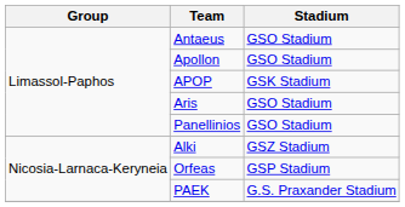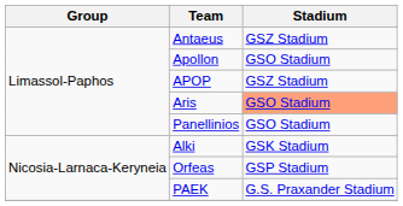 <table class="wikitable" style="font-size:90%">
 <tr>
 <th>Group</th>
 <th>Team</th>
 <th>Stadium</th>
 </tr>
 <tr>
 <td rowspan=5>Limassol-Paphos</td>
 <td><a href='#'>Antaeus</a></td>
-<td><a href='#'>GSO Stadium</a></td>
+<td><a href='#'>GSZ Stadium</a></td>
 </tr>
 <tr>
 <td><a href='#'>Apollon</a></td>
 <td><a href='#'>GSO Stadium</a></td>
 </tr>
 <tr>
 <td><a href='#'>APOP</a></td>
-<td><a href='#'>GSK Stadium</a></td>
+<td><a href='#'>GSZ Stadium</a></td>
 </tr>
 <tr>
 <td><a href='#'>Aris</a></td>
-<td><a href='#'>GSO Stadium</a></td>
+<td style="background: lightsalmon;"><a href='#'>GSO Stadium</a></td>
 </tr>
 <tr>
 <td><a href='#'>Panellinios</a></td>
 <td><a href='#'>GSO Stadium</a></td>
 </tr>
 <tr>
 <td rowspan=3>Nicosia-Larnaca-Keryneia</td>
 <td><a href='#'>Alki</a></td>
-<td><a href='#'>GSZ Stadium</a></td>
+<td><a href='#'>GSK Stadium</a></td>
 </tr>
 <tr>
 <td><a href='#'>Orfeas</a></td>
 <td><a href='#'>GSP Stadium</a></td>
 </tr>
 <tr>
 <td><a href='#'>PAEK</a></td>
 <td><a href='#'>G.S. Praxander Stadium</a></td>
 </tr>
 <tr>
 </tr>
 </table>
